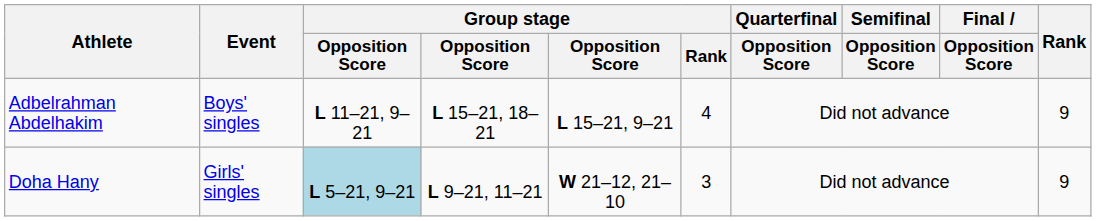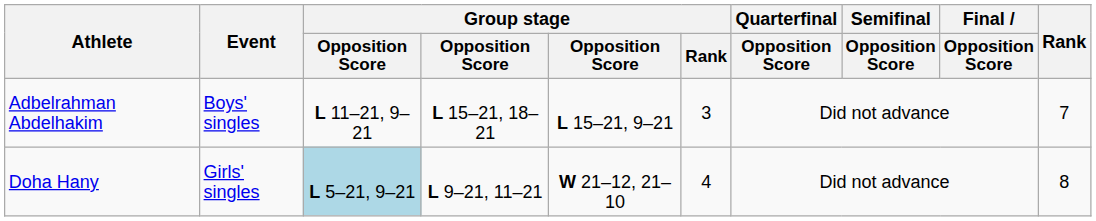 <table class="wikitable" style="font-size:90%">
 <tr>
 <th rowspan=2>Athlete</th>
 <th rowspan=2>Event</th>
 <th colspan=4>Group stage</th>
 <th>Quarterfinal</th>
 <th>Semifinal</th>
 <th>Final / </th>
 <th rowspan=2>Rank</th>
 </tr>
 <tr style="font-size:95%">
 <th>Opposition<br>Score</th>
 <th>Opposition<br>Score</th>
 <th>Opposition<br>Score</th>
 <th>Rank</th>
 <th>Opposition<br>Score</th>
 <th>Opposition<br>Score</th>
 <th>Opposition<br>Score</th>
 </tr>
 <tr align=center>
 <td align=left><a href='#'>Adbelrahman Abdelhakim</a></td>
 <td align=left><a href='#'>Boys' singles</a></td>
 <td> <br> <strong>L</strong> 11–21, 9–21</td>
 <td> <br> <strong>L</strong> 15–21, 18–21</td>
 <td> <br> <strong>L</strong> 15–21, 9–21</td>
-<td>4</td>
+<td>3</td>
 <td colspan=3>Did not advance</td>
-<td>9</td>
+<td>7</td>
 </tr>
 <tr align=center>
 <td align=left><a href='#'>Doha Hany</a></td>
 <td align=left><a href='#'>Girls' singles</a></td>
 <td style="background: lightblue;"> <br> <strong>L</strong> 5–21, 9–21</td>
 <td> <br> <strong>L</strong> 9–21, 11–21</td>
 <td> <br> <strong>W</strong> 21–12, 21–10</td>
-<td>3</td>
+<td>4</td>
 <td colspan=3>Did not advance</td>
-<td>9</td>
+<td>8</td>
 </tr>
 </table>
